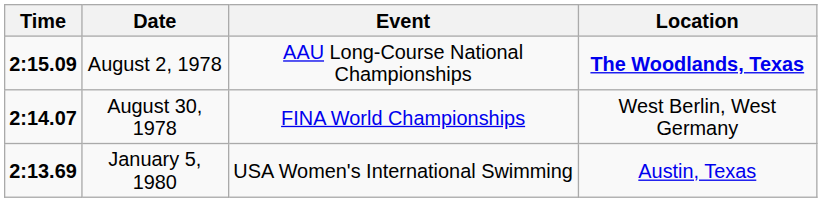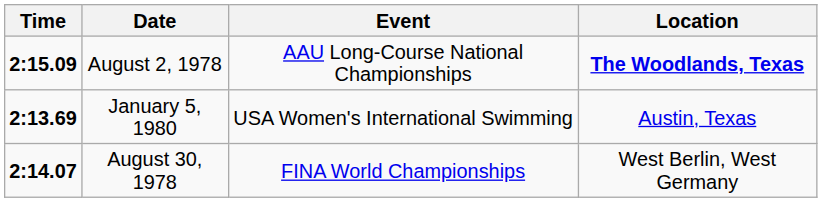 <table class="wikitable" style="font-size: 95%; text-align:center">
 <tr>
 <th width=50>Time</th>
 <th width=105>Date</th>
 <th width=260>Event</th>
 <th width=175>Location</th>
 </tr>
 <tr>
 <td><strong>2:15.09</strong></td>
 <td>August 2, 1978</td>
 <td><a href='#'>AAU</a> Long-Course National Championships</td>
 <td><strong><a href='#'>The Woodlands, Texas</a></strong></td>
 </tr>
 <tr>
+<td><strong>2:13.69</strong></td>
+<td>January 5, 1980</td>
+<td>USA Women's International Swimming</td>
+<td><a href='#'>Austin, Texas</a></td>
+</tr>
+<tr>
 <td><strong>2:14.07</strong></td>
 <td>August 30, 1978</td>
 <td><a href='#'>FINA World Championships</a></td>
 <td>West Berlin, West Germany</td>
 </tr>
-<tr>
-<td><strong>2:13.69</strong></td>
-<td>January 5, 1980</td>
-<td>USA Women's International Swimming</td>
-<td><a href='#'>Austin, Texas</a></td>
-</tr>
 </table>
